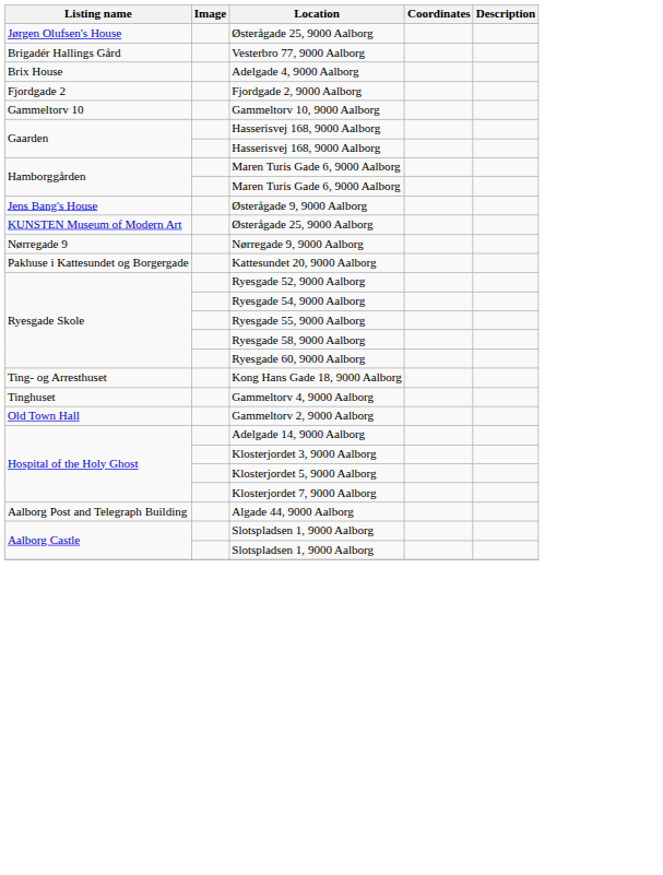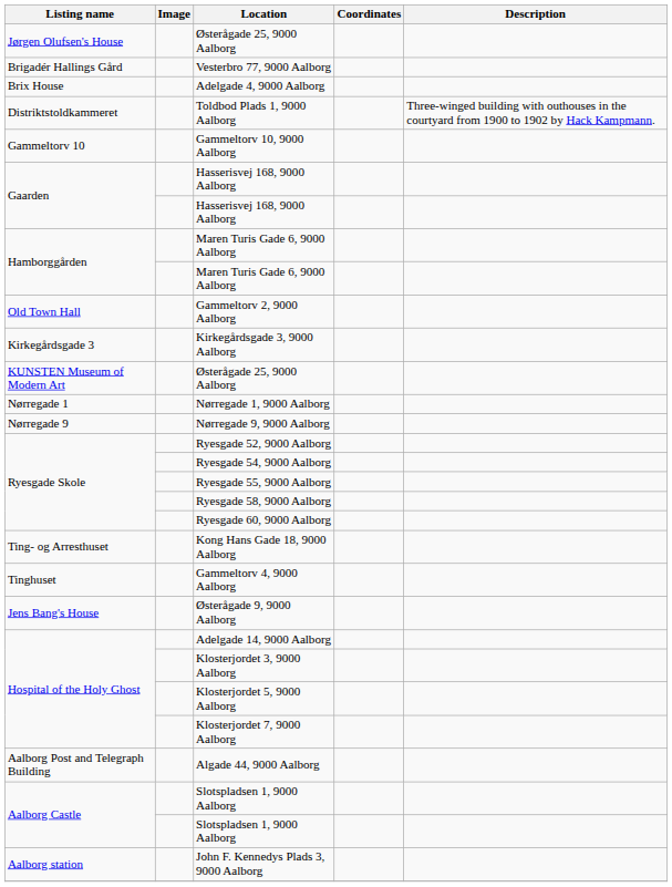 <table class="wikitable sortable">
 <tr>
 <th>Listing name</th>
 <th>Image</th>
 <th>Location</th>
 <th>Coordinates</th>
 <th>Description</th>
 </tr>
 <tr>
 <td><a href='#'>Jørgen Olufsen's House</a></td>
 <td></td>
 <td>Østerågade 25, 9000 Aalborg</td>
 <td></td>
 <td></td>
 </tr>
 <tr>
 <td>Brigadér Hallings Gård</td>
 <td></td>
 <td>Vesterbro 77, 9000 Aalborg</td>
 <td></td>
 <td></td>
 </tr>
 <tr>
 <td>Brix House</td>
 <td></td>
 <td>Adelgade 4, 9000 Aalborg</td>
 <td></td>
 <td></td>
 </tr>
 <tr>
-<td>Fjordgade 2</td>
+<td>Distriktstoldkammeret</td>
 <td></td>
-<td>Fjordgade 2, 9000 Aalborg</td>
+<td>Toldbod Plads 1, 9000 Aalborg</td>
 <td></td>
-<td></td>
+<td>Three-winged building with outhouses in the courtyard from 1900 to 1902 by <a href='#'>Hack Kampmann</a>.</td>
 </tr>
 <tr>
 <td>Gammeltorv 10</td>
 <td></td>
 <td>Gammeltorv 10, 9000 Aalborg</td>
 <td></td>
 <td></td>
 </tr>
 <tr>
 <td rowspan="2">Gaarden</td>
 <td></td>
 <td>Hasserisvej 168, 9000 Aalborg</td>
 <td></td>
 <td></td>
 </tr>
 <tr>
 <td></td>
 <td>Hasserisvej 168, 9000 Aalborg</td>
 <td></td>
 <td></td>
 </tr>
 <tr>
 <td rowspan="2">Hamborggården</td>
 <td></td>
 <td>Maren Turis Gade 6, 9000 Aalborg</td>
 <td></td>
 <td></td>
 </tr>
 <tr>
 <td></td>
 <td>Maren Turis Gade 6, 9000 Aalborg</td>
 <td></td>
 <td></td>
 </tr>
 <tr>
-<td><a href='#'>Jens Bang's House</a></td>
+<td><a href='#'>Old Town Hall</a></td>
 <td></td>
-<td>Østerågade 9, 9000 Aalborg</td>
+<td>Gammeltorv 2, 9000 Aalborg</td>
+<td></td>
+<td></td>
+</tr>
+<tr>
+<td>Kirkegårdsgade 3</td>
+<td></td>
+<td>Kirkegårdsgade 3, 9000 Aalborg</td>
 <td></td>
 <td></td>
 </tr>
 <tr>
 <td><a href='#'>KUNSTEN Museum of Modern Art</a></td>
 <td></td>
 <td>Østerågade 25, 9000 Aalborg</td>
 <td></td>
 <td></td>
 </tr>
 <tr>
-<td>Nørregade 9</td>
+<td>Nørregade 1</td>
 <td></td>
-<td>Nørregade 9, 9000 Aalborg</td>
+<td>Nørregade 1, 9000 Aalborg</td>
 <td></td>
 <td></td>
 </tr>
 <tr>
-<td>Pakhuse i Kattesundet og Borgergade</td>
+<td>Nørregade 9</td>
 <td></td>
-<td>Kattesundet 20, 9000 Aalborg</td>
+<td>Nørregade 9, 9000 Aalborg</td>
 <td></td>
 <td></td>
 </tr>
 <tr>
 <td rowspan="5">Ryesgade Skole</td>
 <td></td>
 <td>Ryesgade 52, 9000 Aalborg</td>
 <td></td>
 <td></td>
 </tr>
 <tr>
 <td></td>
 <td>Ryesgade 54, 9000 Aalborg</td>
 <td></td>
 <td></td>
 </tr>
 <tr>
 <td></td>
 <td>Ryesgade 55, 9000 Aalborg</td>
 <td></td>
 <td></td>
 </tr>
 <tr>
 <td></td>
 <td>Ryesgade 58, 9000 Aalborg</td>
 <td></td>
 <td></td>
 </tr>
 <tr>
 <td></td>
 <td>Ryesgade 60, 9000 Aalborg</td>
 <td></td>
 <td></td>
 </tr>
 <tr>
 <td>Ting- og Arresthuset</td>
 <td></td>
 <td>Kong Hans Gade 18, 9000 Aalborg</td>
 <td></td>
 <td></td>
 </tr>
 <tr>
 <td>Tinghuset</td>
 <td></td>
 <td>Gammeltorv 4, 9000 Aalborg</td>
 <td></td>
 <td></td>
 </tr>
 <tr>
-<td><a href='#'>Old Town Hall</a></td>
+<td><a href='#'>Jens Bang's House</a></td>
 <td></td>
-<td>Gammeltorv 2, 9000 Aalborg</td>
+<td>Østerågade 9, 9000 Aalborg</td>
 <td></td>
 <td></td>
 </tr>
 <tr>
 <td rowspan="4"><a href='#'>Hospital of the Holy Ghost</a></td>
 <td></td>
 <td>Adelgade 14, 9000 Aalborg</td>
 <td></td>
 <td></td>
 </tr>
 <tr>
 <td></td>
 <td>Klosterjordet 3, 9000 Aalborg</td>
 <td></td>
 <td></td>
 </tr>
 <tr>
 <td></td>
 <td>Klosterjordet 5, 9000 Aalborg</td>
 <td></td>
 <td></td>
 </tr>
 <tr>
 <td></td>
 <td>Klosterjordet 7, 9000 Aalborg</td>
 <td></td>
 <td></td>
 </tr>
 <tr>
 <td>Aalborg Post and Telegraph Building</td>
 <td></td>
 <td>Algade 44, 9000 Aalborg</td>
 <td></td>
 <td></td>
 </tr>
 <tr>
 <td rowspan="2"><a href='#'>Aalborg Castle</a></td>
 <td></td>
 <td>Slotspladsen 1, 9000 Aalborg</td>
 <td></td>
 <td></td>
 </tr>
 <tr>
 <td></td>
 <td>Slotspladsen 1, 9000 Aalborg</td>
 <td></td>
 <td></td>
 </tr>
 <tr>
+<td><a href='#'>Aalborg station</a></td>
+<td></td>
+<td>John F. Kennedys Plads 3, 9000 Aalborg</td>
+<td></td>
+<td></td>
+</tr>
+<tr>
 </tr>
 </table>
